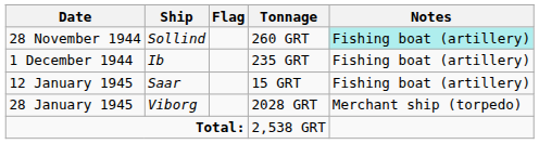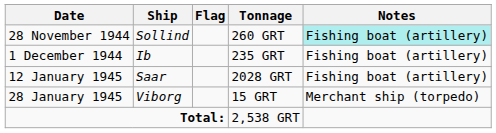 <table class="wikitable" style="margin:1em auto;">
 <tr>
 </tr>
 <tr>
 <th>Date</th>
 <th>Ship</th>
 <th>Flag</th>
 <th>Tonnage</th>
 <th>Notes</th>
 </tr>
 <tr>
 <td>28 November 1944</td>
 <td><em>Sollind</em></td>
 <td></td>
 <td>260 GRT</td>
 <td style="background: paleturquoise;">Fishing boat (artillery)</td>
 </tr>
 <tr>
 <td>1 December 1944</td>
 <td><em>Ib</em></td>
 <td></td>
 <td>235 GRT</td>
 <td>Fishing boat (artillery)</td>
 </tr>
 <tr>
 <td>12 January 1945</td>
 <td><em>Saar</em></td>
 <td></td>
-<td>15 GRT</td>
+<td>2028 GRT</td>
 <td>Fishing boat (artillery)</td>
 </tr>
 <tr>
 <td>28 January 1945</td>
 <td><em>Viborg</em></td>
 <td></td>
-<td>2028 GRT</td>
+<td>15 GRT</td>
 <td>Merchant ship (torpedo)</td>
 </tr>
 <tr>
 <td colspan="3" style="text-align:right;"><strong>Total:</strong></td>
 <td>2,538 GRT</td>
 <td></td>
 </tr>
 </table>
